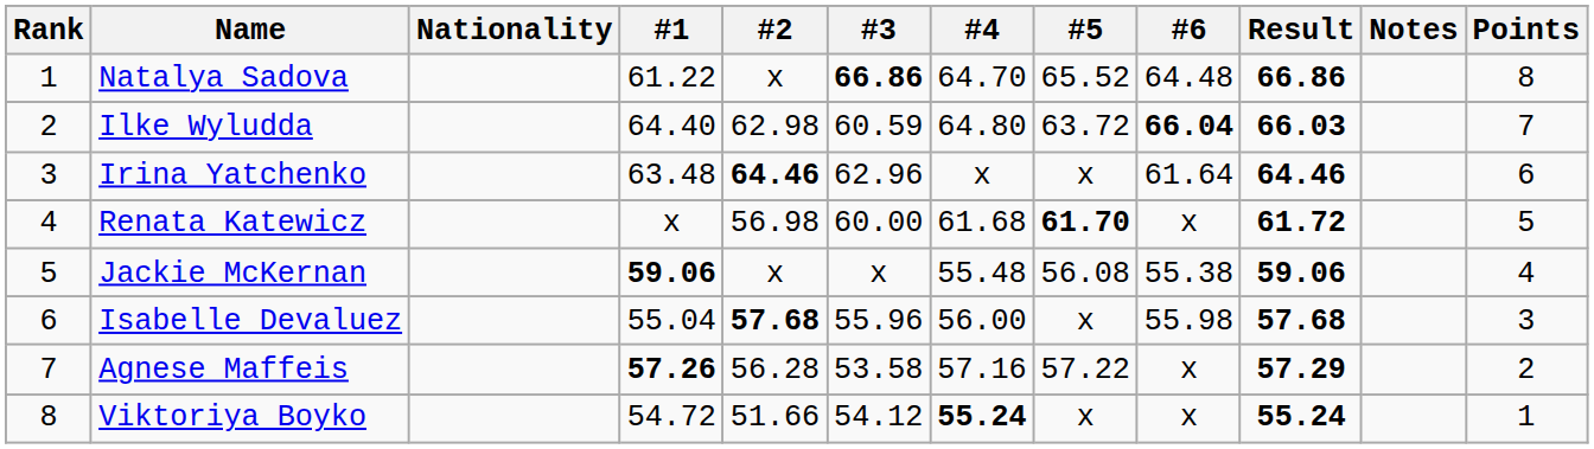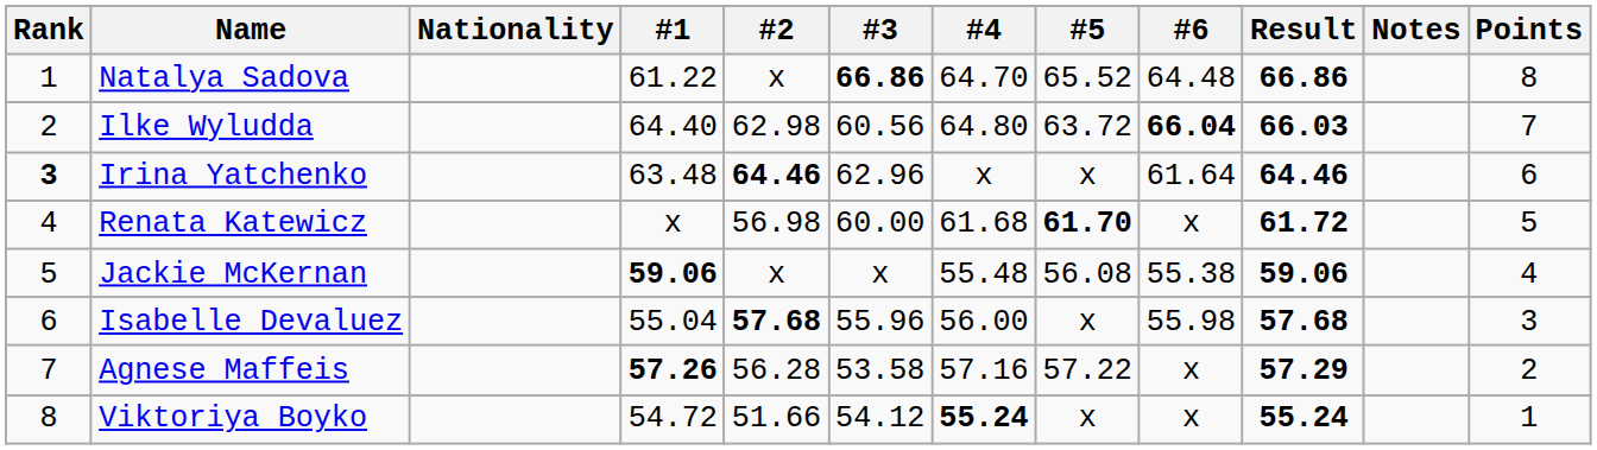 <table class="wikitable sortable" style="text-align:center">
 <tr>
 <th>Rank</th>
 <th>Name</th>
 <th>Nationality</th>
 <th>#1</th>
 <th>#2</th>
 <th>#3</th>
 <th>#4</th>
 <th>#5</th>
 <th>#6</th>
 <th>Result</th>
 <th>Notes</th>
 <th>Points</th>
 </tr>
 <tr>
 <td>1</td>
 <td align=left><a href='#'>Natalya Sadova</a></td>
 <td align=left></td>
 <td>61.22</td>
 <td>x</td>
 <td><strong>66.86</strong></td>
 <td>64.70</td>
 <td>65.52</td>
 <td>64.48</td>
 <td><strong>66.86</strong></td>
 <td></td>
 <td>8</td>
 </tr>
 <tr>
 <td>2</td>
 <td align=left><a href='#'>Ilke Wyludda</a></td>
 <td align=left></td>
 <td>64.40</td>
 <td>62.98</td>
-<td>60.59</td>
+<td>60.56</td>
 <td>64.80</td>
 <td>63.72</td>
 <td><strong>66.04</strong></td>
 <td><strong>66.03</strong></td>
 <td></td>
 <td>7</td>
 </tr>
 <tr>
-<td>3</td>
+<td><strong>3</strong></td>
 <td align=left><a href='#'>Irina Yatchenko</a></td>
 <td align=left></td>
 <td>63.48</td>
 <td><strong>64.46</strong></td>
 <td>62.96</td>
 <td>x</td>
 <td>x</td>
 <td>61.64</td>
 <td><strong>64.46</strong></td>
 <td></td>
 <td>6</td>
 </tr>
 <tr>
 <td>4</td>
 <td align=left><a href='#'>Renata Katewicz</a></td>
 <td align=left></td>
 <td>x</td>
 <td>56.98</td>
 <td>60.00</td>
 <td>61.68</td>
 <td><strong>61.70</strong></td>
 <td>x</td>
 <td><strong>61.72</strong></td>
 <td></td>
 <td>5</td>
 </tr>
 <tr>
 <td>5</td>
 <td align=left><a href='#'>Jackie McKernan</a></td>
 <td align=left></td>
 <td><strong>59.06</strong></td>
 <td>x</td>
 <td>x</td>
 <td>55.48</td>
 <td>56.08</td>
 <td>55.38</td>
 <td><strong>59.06</strong></td>
 <td></td>
 <td>4</td>
 </tr>
 <tr>
 <td>6</td>
 <td align=left><a href='#'>Isabelle Devaluez</a></td>
 <td align=left></td>
 <td>55.04</td>
 <td><strong>57.68</strong></td>
 <td>55.96</td>
 <td>56.00</td>
 <td>x</td>
 <td>55.98</td>
 <td><strong>57.68</strong></td>
 <td></td>
 <td>3</td>
 </tr>
 <tr>
 <td>7</td>
 <td align=left><a href='#'>Agnese Maffeis</a></td>
 <td align=left></td>
 <td><strong>57.26</strong></td>
 <td>56.28</td>
 <td>53.58</td>
 <td>57.16</td>
 <td>57.22</td>
 <td>x</td>
 <td><strong>57.29</strong></td>
 <td></td>
 <td>2</td>
 </tr>
 <tr>
 <td>8</td>
 <td align=left><a href='#'>Viktoriya Boyko</a></td>
 <td align=left></td>
 <td>54.72</td>
 <td>51.66</td>
 <td>54.12</td>
 <td><strong>55.24</strong></td>
 <td>x</td>
 <td>x</td>
 <td><strong>55.24</strong></td>
 <td></td>
 <td>1</td>
 </tr>
 </table>
